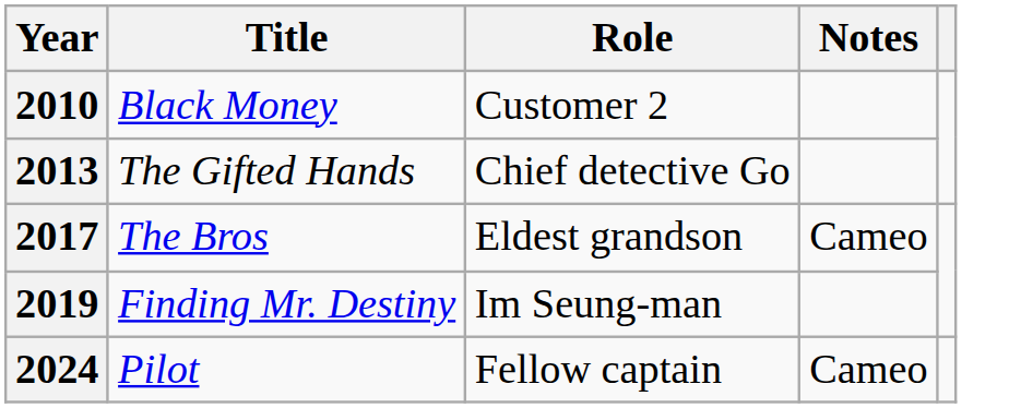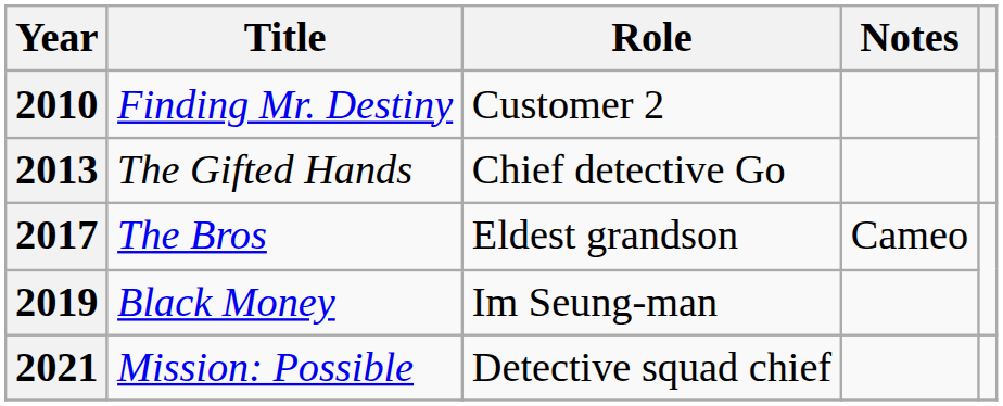 <table class="wikitable sortable plainrowheaders">
 <tr>
 <th scope="col">Year</th>
 <th scope="col">Title</th>
 <th scope="col">Role</th>
 <th scope="col" class="unsortable">Notes</th>
 <th scope="col" class="unsortable"></th>
 </tr>
 <tr>
 <th scope="row">2010</th>
-<td><em><a href='#'>Black Money</a></em></td>
+<td><em><a href='#'>Finding Mr. Destiny</a></em></td>
 <td>Customer 2</td>
 <td></td>
 <td rowspan="2"></td>
 </tr>
 <tr>
 <th scope="row">2013</th>
 <td><em>The Gifted Hands</em></td>
 <td>Chief detective Go</td>
 <td></td>
 </tr>
 <tr>
 <th scope="row">2017</th>
 <td><em><a href='#'>The Bros</a></em></td>
 <td>Eldest grandson</td>
 <td>Cameo</td>
 <td rowspan="2"></td>
 </tr>
 <tr>
 <th scope="row">2019</th>
-<td><em><a href='#'>Finding Mr. Destiny</a></em></td>
+<td><em><a href='#'>Black Money</a></em></td>
 <td>Im Seung-man</td>
 <td></td>
 </tr>
 <tr>
-<th scope="row">2024</th>
-<td><em><a href='#'>Pilot</a></em></td>
-<td>Fellow captain</td>
-<td>Cameo</td>
+<th scope="row">2021</th>
+<td><em><a href='#'>Mission: Possible</a></em></td>
+<td>Detective squad chief</td>
+<td></td>
 <td></td>
 </tr>
 </table>
